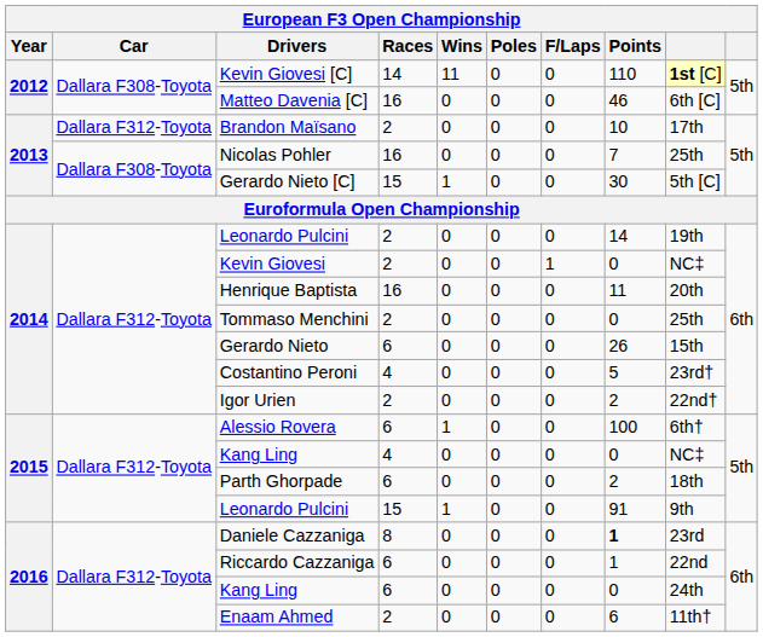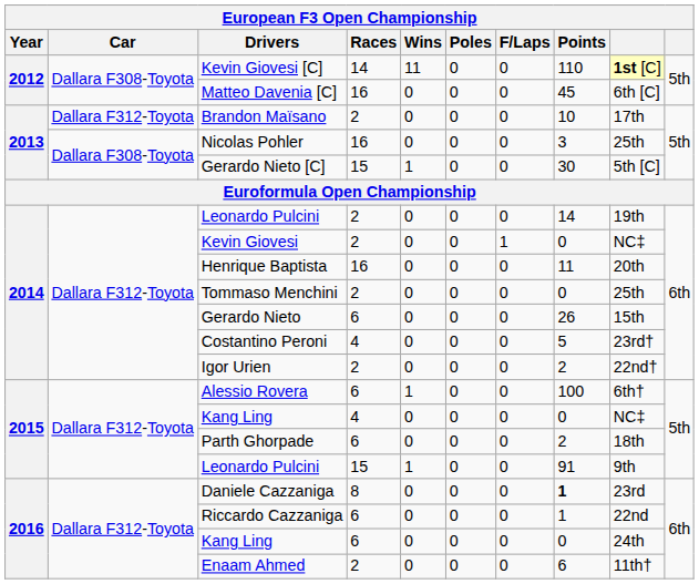 <table class="wikitable" style="font-size:85%">
 <tr>
 <th colspan="10" align="center"><a href='#'>European F3 Open Championship</a></th>
 </tr>
 <tr>
 <th>Year</th>
 <th>Car</th>
 <th>Drivers</th>
 <th>Races</th>
 <th>Wins</th>
 <th>Poles</th>
 <th>F/Laps</th>
 <th>Points</th>
 <th></th>
 <th></th>
 </tr>
 <tr>
 <th rowspan=2><a href='#'>2012</a></th>
 <td rowspan="2"><a href='#'>Dallara F308</a>-<a href='#'>Toyota</a></td>
 <td> <a href='#'>Kevin Giovesi</a> [C]</td>
 <td>14</td>
 <td>11</td>
 <td>0</td>
 <td>0</td>
 <td>110</td>
 <td style="background:#ffffbf;"><strong>1st</strong> [C]</td>
 <td rowspan=2>5th</td>
 </tr>
 <tr>
 <td> <a href='#'>Matteo Davenia</a> [C]</td>
 <td>16</td>
 <td>0</td>
 <td>0</td>
 <td>0</td>
-<td>46</td>
+<td>45</td>
 <td>6th [C]</td>
 </tr>
 <tr>
 <th rowspan=3><a href='#'>2013</a></th>
 <td><a href='#'>Dallara F312</a>-<a href='#'>Toyota</a></td>
 <td> <a href='#'>Brandon Maïsano</a></td>
 <td>2</td>
 <td>0</td>
 <td>0</td>
 <td>0</td>
 <td>10</td>
 <td>17th</td>
 <td rowspan=3>5th</td>
 </tr>
 <tr>
 <td rowspan="2"><a href='#'>Dallara F308</a>-<a href='#'>Toyota</a></td>
 <td> Nicolas Pohler</td>
 <td>16</td>
 <td>0</td>
 <td>0</td>
 <td>0</td>
-<td>7</td>
+<td>3</td>
 <td>25th</td>
 </tr>
 <tr>
 <td> Gerardo Nieto [C]</td>
 <td>15</td>
 <td>1</td>
 <td>0</td>
 <td>0</td>
 <td>30</td>
 <td>5th [C]</td>
 </tr>
 <tr>
 <th colspan="10" align="center"><a href='#'>Euroformula Open Championship</a></th>
 </tr>
 <tr>
 <th rowspan=7><a href='#'>2014</a></th>
 <td rowspan="7"><a href='#'>Dallara F312</a>-<a href='#'>Toyota</a></td>
 <td> <a href='#'>Leonardo Pulcini</a></td>
 <td>2</td>
 <td>0</td>
 <td>0</td>
 <td>0</td>
 <td>14</td>
 <td>19th</td>
 <td rowspan=7>6th</td>
 </tr>
 <tr>
 <td> <a href='#'>Kevin Giovesi</a></td>
 <td>2</td>
 <td>0</td>
 <td>0</td>
 <td>1</td>
 <td>0</td>
 <td>NC‡</td>
 </tr>
 <tr>
 <td> Henrique Baptista</td>
 <td>16</td>
 <td>0</td>
 <td>0</td>
 <td>0</td>
 <td>11</td>
 <td>20th</td>
 </tr>
 <tr>
 <td> Tommaso Menchini</td>
 <td>2</td>
 <td>0</td>
 <td>0</td>
 <td>0</td>
 <td>0</td>
 <td>25th</td>
 </tr>
 <tr>
 <td> Gerardo Nieto</td>
 <td>6</td>
 <td>0</td>
 <td>0</td>
 <td>0</td>
 <td>26</td>
 <td>15th</td>
 </tr>
 <tr>
 <td> Costantino Peroni</td>
 <td>4</td>
 <td>0</td>
 <td>0</td>
 <td>0</td>
 <td>5</td>
 <td>23rd†</td>
 </tr>
 <tr>
 <td> Igor Urien</td>
 <td>2</td>
 <td>0</td>
 <td>0</td>
 <td>0</td>
 <td>2</td>
 <td>22nd†</td>
 </tr>
 <tr>
 <th rowspan=4><a href='#'>2015</a></th>
 <td rowspan="4"><a href='#'>Dallara F312</a>-<a href='#'>Toyota</a></td>
 <td> <a href='#'>Alessio Rovera</a></td>
 <td>6</td>
 <td>1</td>
 <td>0</td>
 <td>0</td>
 <td>100</td>
 <td>6th†</td>
 <td rowspan=4>5th</td>
 </tr>
 <tr>
 <td> <a href='#'>Kang Ling</a></td>
 <td>4</td>
 <td>0</td>
 <td>0</td>
 <td>0</td>
 <td>0</td>
 <td>NC‡</td>
 </tr>
 <tr>
 <td> Parth Ghorpade</td>
 <td>6</td>
 <td>0</td>
 <td>0</td>
 <td>0</td>
 <td>2</td>
 <td>18th</td>
 </tr>
 <tr>
 <td> <a href='#'>Leonardo Pulcini</a></td>
 <td>15</td>
 <td>1</td>
 <td>0</td>
 <td>0</td>
 <td>91</td>
 <td>9th</td>
 </tr>
 <tr>
 <th rowspan=4><a href='#'>2016</a></th>
 <td rowspan="4"><a href='#'>Dallara F312</a>-<a href='#'>Toyota</a></td>
 <td> Daniele Cazzaniga</td>
 <td>8</td>
 <td>0</td>
 <td>0</td>
 <td>0</td>
 <td><strong>1</strong></td>
 <td>23rd</td>
 <td rowspan=4>6th</td>
 </tr>
 <tr>
 <td> Riccardo Cazzaniga</td>
 <td>6</td>
 <td>0</td>
 <td>0</td>
 <td>0</td>
 <td>1</td>
 <td>22nd</td>
 </tr>
 <tr>
 <td> <a href='#'>Kang Ling</a></td>
 <td>6</td>
 <td>0</td>
 <td>0</td>
 <td>0</td>
 <td>0</td>
 <td>24th</td>
 </tr>
 <tr>
 <td> <a href='#'>Enaam Ahmed</a></td>
 <td>2</td>
 <td>0</td>
 <td>0</td>
 <td>0</td>
 <td>6</td>
 <td>11th†</td>
 </tr>
 </table>
